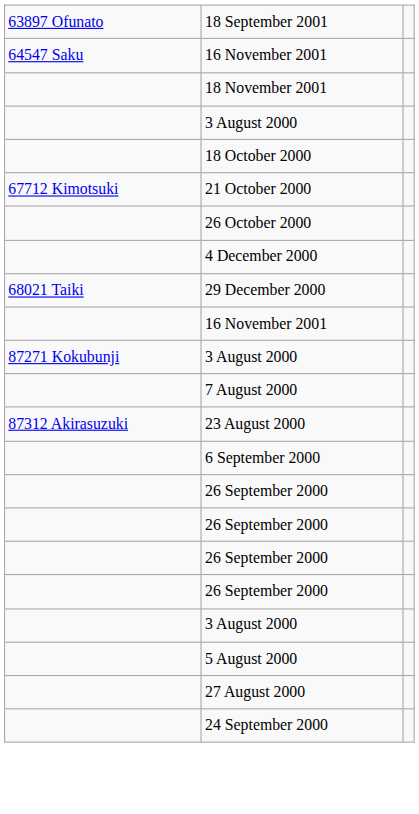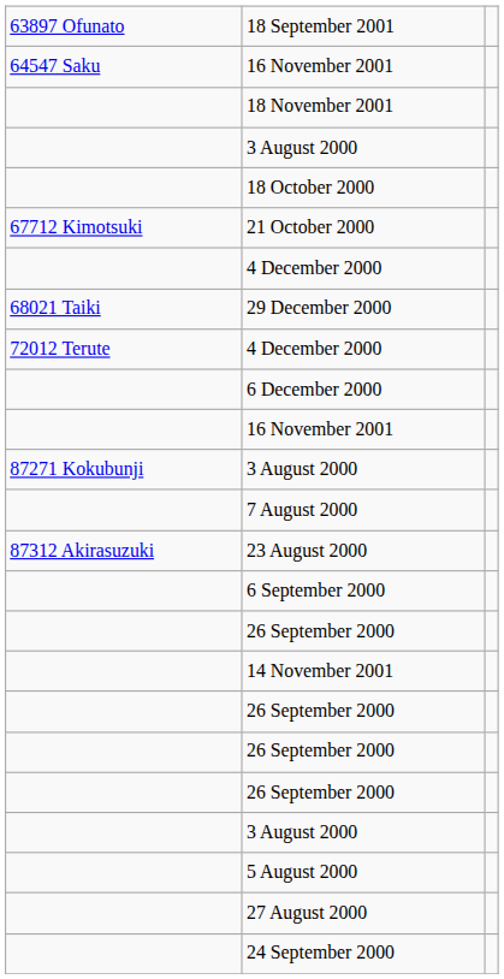 <table class="wikitable" style="font-size: 89%; float: left; width: 26em; margin-right: 1em; line-height: 1.65em"!important; height: 675px;>
 <tr>
 <td><a href='#'>63897 Ofunato</a></td>
 <td>18 September 2001</td>
 <td></td>
 </tr>
 <tr>
 <td><a href='#'>64547 Saku</a></td>
 <td>16 November 2001</td>
 <td></td>
 </tr>
 <tr>
 <td></td>
 <td>18 November 2001</td>
 <td></td>
 </tr>
 <tr>
 <td></td>
 <td>3 August 2000</td>
 <td></td>
 </tr>
 <tr>
 <td></td>
 <td>18 October 2000</td>
 <td></td>
 </tr>
 <tr>
 <td><a href='#'>67712 Kimotsuki</a></td>
 <td>21 October 2000</td>
 <td></td>
 </tr>
 <tr>
 <td></td>
-<td>26 October 2000</td>
-<td></td>
-</tr>
-<tr>
-<td></td>
 <td>4 December 2000</td>
 <td></td>
 </tr>
 <tr>
 <td><a href='#'>68021 Taiki</a></td>
 <td>29 December 2000</td>
+<td></td>
+</tr>
+<tr>
+<td><a href='#'>72012 Terute</a></td>
+<td>4 December 2000</td>
+<td></td>
+</tr>
+<tr>
+<td></td>
+<td>6 December 2000</td>
 <td></td>
 </tr>
 <tr>
 <td></td>
 <td>16 November 2001</td>
 <td></td>
 </tr>
 <tr>
 <td><a href='#'>87271 Kokubunji</a></td>
 <td>3 August 2000</td>
 <td></td>
 </tr>
 <tr>
 <td></td>
 <td>7 August 2000</td>
 <td></td>
 </tr>
 <tr>
 <td><a href='#'>87312 Akirasuzuki</a></td>
 <td>23 August 2000</td>
 <td></td>
 </tr>
 <tr>
 <td></td>
 <td>6 September 2000</td>
 <td></td>
 </tr>
 <tr>
 <td></td>
 <td>26 September 2000</td>
+<td></td>
+</tr>
+<tr>
+<td></td>
+<td>14 November 2001</td>
 <td></td>
 </tr>
 <tr>
 <td></td>
 <td>26 September 2000</td>
 <td></td>
 </tr>
 <tr>
 <td></td>
 <td>26 September 2000</td>
 <td></td>
 </tr>
 <tr>
 <td></td>
 <td>26 September 2000</td>
 <td></td>
 </tr>
 <tr>
 <td></td>
 <td>3 August 2000</td>
 <td></td>
 </tr>
 <tr>
 <td></td>
 <td>5 August 2000</td>
 <td></td>
 </tr>
 <tr>
 <td></td>
 <td>27 August 2000</td>
 <td></td>
 </tr>
 <tr>
 <td></td>
 <td>24 September 2000</td>
 <td></td>
 </tr>
 </table>
